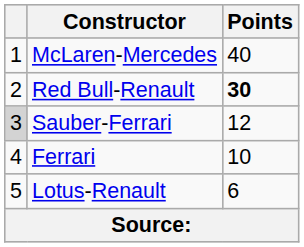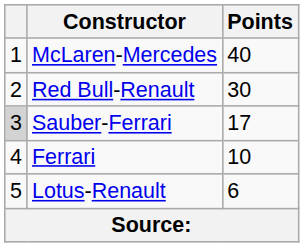 <table class="wikitable" style="font-size: 85%;">
 <tr>
 <th></th>
 <th>Constructor</th>
 <th>Points</th>
 </tr>
 <tr>
 <td align="center">1</td>
 <td> <a href='#'>McLaren</a>-<a href='#'>Mercedes</a></td>
 <td>40</td>
 </tr>
 <tr>
 <td align="center">2</td>
 <td> <a href='#'>Red Bull</a>-<a href='#'>Renault</a></td>
-<td><strong>30</strong></td>
+<td>30</td>
 </tr>
 <tr>
 <td align="center" style="background: lightgrey;">3</td>
 <td> <a href='#'>Sauber</a>-<a href='#'>Ferrari</a></td>
-<td>12</td>
+<td>17</td>
 </tr>
 <tr>
 <td align="center">4</td>
 <td> <a href='#'>Ferrari</a></td>
 <td>10</td>
 </tr>
 <tr>
 <td align="center">5</td>
 <td> <a href='#'>Lotus</a>-<a href='#'>Renault</a></td>
 <td>6</td>
 </tr>
 <tr>
 <th colspan=3>Source:</th>
 </tr>
 </table>
